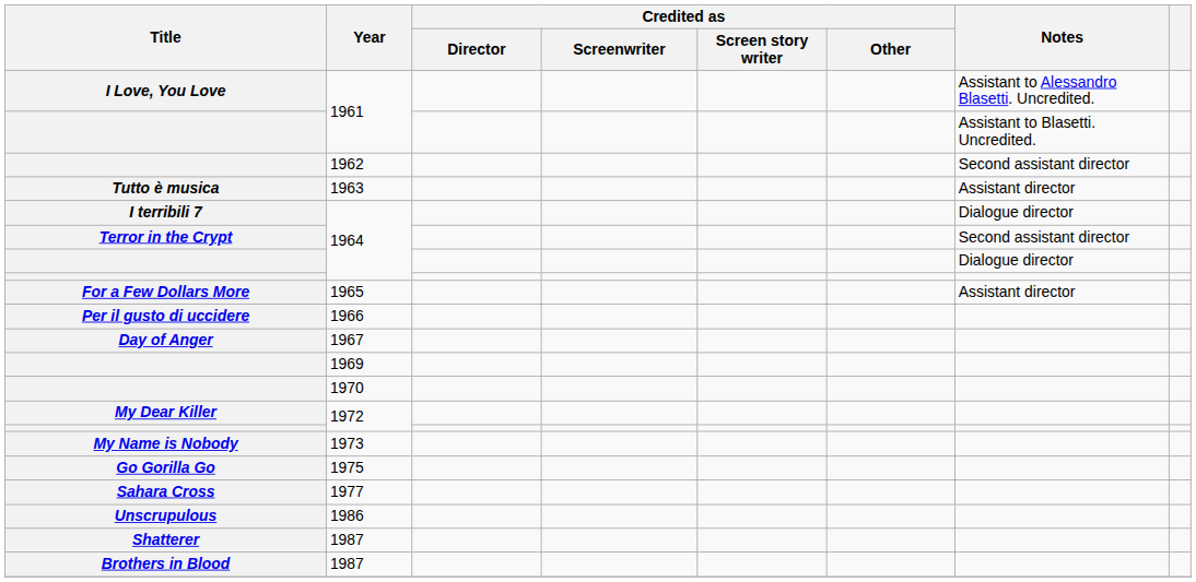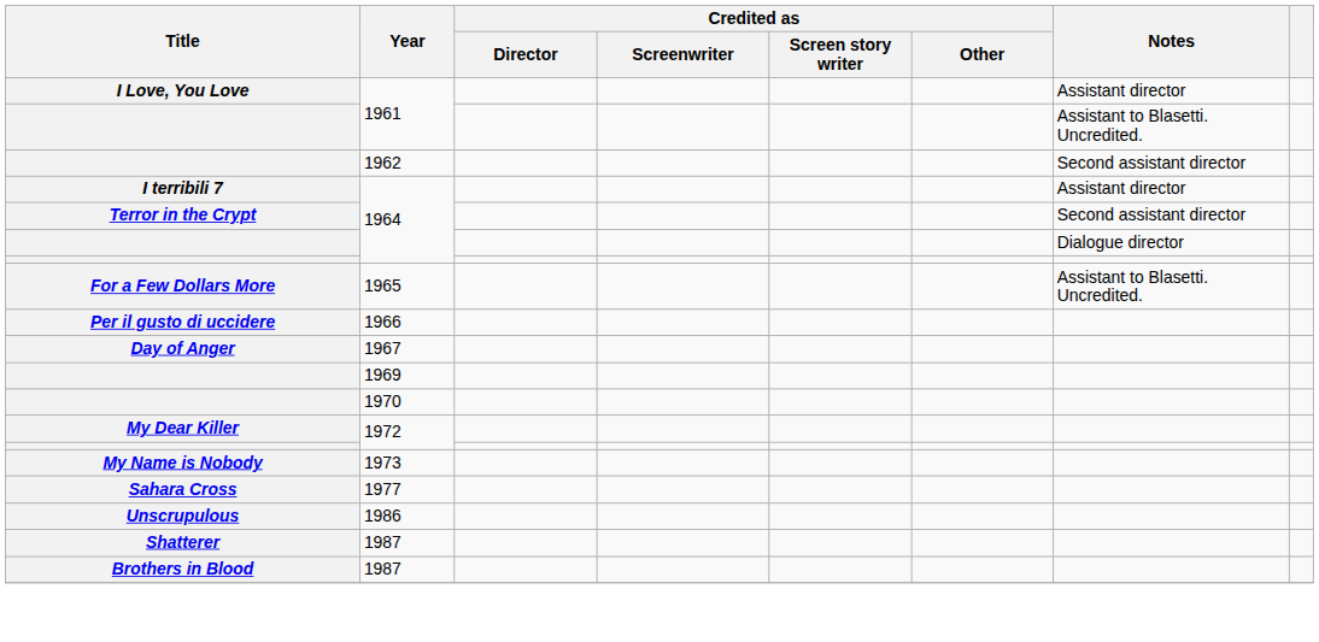 <table class="wikitable sortable plainrowheaders">
 <tr>
 <th width="15%" rowspan="2" scope="col">Title</th>
 <th width="4%" rowspan="2" scope="col">Year</th>
 <th colspan="4" scope="col">Credited as</th>
 <th width="10%" rowspan="2" scope="col" class="unsortable">Notes</th>
 <th width="1%" rowspan="2" scope="col" class="unsortable"></th>
 </tr>
 <tr>
 <th width=6%>Director</th>
 <th width=6%>Screenwriter</th>
 <th width=6%>Screen story writer</th>
 <th width=6%>Other</th>
 </tr>
 <tr>
 <th scope="row"><em>I Love, You Love</em></th>
 <td rowspan="2">1961</td>
 <td></td>
 <td></td>
 <td></td>
 <td></td>
-<td>Assistant to <a href='#'>Alessandro Blasetti</a>. Uncredited.</td>
+<td>Assistant director</td>
 <td style="text-align:center;"></td>
 </tr>
 <tr>
 <th scope="row"></th>
 <td></td>
 <td></td>
 <td></td>
 <td></td>
 <td>Assistant to Blasetti. Uncredited.</td>
 <td style="text-align:center;"></td>
 </tr>
 <tr>
 <th scope="row"></th>
 <td>1962</td>
 <td></td>
 <td></td>
 <td></td>
 <td></td>
 <td>Second assistant director</td>
 <td style="text-align:center;"></td>
 </tr>
 <tr>
-<th scope="row"><em>Tutto è musica</em></th>
-<td>1963</td>
-<td></td>
-<td></td>
-<td></td>
-<td></td>
-<td>Assistant director</td>
-<td style="text-align:center;"></td>
-</tr>
-<tr>
 <th scope="row"><em>I terribili 7</em></th>
 <td rowspan="4">1964</td>
 <td></td>
 <td></td>
 <td></td>
 <td></td>
-<td>Dialogue director</td>
+<td>Assistant director</td>
 <td style="text-align:center;"></td>
 </tr>
 <tr>
 <th scope="row"><em><a href='#'>Terror in the Crypt</a></em></th>
 <td></td>
 <td></td>
 <td></td>
 <td></td>
 <td>Second assistant director</td>
 <td style="text-align:center;"></td>
 </tr>
 <tr>
 <th scope="row"></th>
 <td></td>
 <td></td>
 <td></td>
 <td></td>
 <td>Dialogue director</td>
 <td style="text-align:center;"></td>
 </tr>
 <tr>
 <th scope="row"></th>
 <td></td>
 <td></td>
 <td></td>
 <td></td>
 <td></td>
 <td style="text-align:center;"></td>
 </tr>
 <tr>
 <th scope="row"><em><a href='#'>For a Few Dollars More</a></em></th>
 <td>1965</td>
 <td></td>
 <td></td>
 <td></td>
 <td></td>
-<td>Assistant director</td>
+<td>Assistant to Blasetti. Uncredited.</td>
 <td style="text-align:center;"></td>
 </tr>
 <tr>
 <th scope="row"><em><a href='#'>Per il gusto di uccidere</a></em></th>
 <td>1966</td>
 <td></td>
 <td></td>
 <td></td>
 <td></td>
 <td></td>
 <td style="text-align:center;"></td>
 </tr>
 <tr>
 <th scope="row"><em><a href='#'>Day of Anger</a></em></th>
 <td>1967</td>
 <td></td>
 <td></td>
 <td></td>
 <td></td>
 <td></td>
 <td style="text-align:center;"></td>
 </tr>
 <tr>
 <th scope="row"></th>
 <td>1969</td>
 <td></td>
 <td></td>
 <td></td>
 <td></td>
 <td></td>
 <td style="text-align:center;"></td>
 </tr>
 <tr>
 <th scope="row"></th>
 <td>1970</td>
 <td></td>
 <td></td>
 <td></td>
 <td></td>
 <td></td>
 <td style="text-align:center;"></td>
 </tr>
 <tr>
 <th scope="row"><em><a href='#'>My Dear Killer</a></em></th>
 <td rowspan="2">1972</td>
 <td></td>
 <td></td>
 <td></td>
 <td></td>
 <td></td>
 <td style="text-align:center;"></td>
 </tr>
 <tr>
 <th scope="row"></th>
 <td></td>
 <td></td>
 <td></td>
 <td></td>
 <td></td>
 <td style="text-align:center;"></td>
 </tr>
 <tr>
 <th scope="row"><em><a href='#'>My Name is Nobody</a></em></th>
 <td>1973</td>
 <td></td>
 <td></td>
 <td></td>
 <td></td>
 <td></td>
 <td style="text-align:center;"></td>
 </tr>
 <tr>
-<th scope="row"><em><a href='#'>Go Gorilla Go</a></em></th>
-<td>1975</td>
-<td></td>
-<td></td>
-<td></td>
-<td></td>
-<td></td>
-<td style="text-align:center;"></td>
-</tr>
-<tr>
 <th scope="row"><em><a href='#'>Sahara Cross</a></em></th>
 <td>1977</td>
 <td></td>
 <td></td>
 <td></td>
 <td></td>
 <td></td>
 <td style="text-align:center;"></td>
 </tr>
 <tr>
 <th scope="row"><em><a href='#'>Unscrupulous</a></em></th>
 <td>1986</td>
 <td></td>
 <td></td>
 <td></td>
 <td></td>
 <td></td>
 <td style="text-align:center;"></td>
 </tr>
 <tr>
 <th scope="row"><em><a href='#'>Shatterer</a></em></th>
 <td>1987</td>
 <td></td>
 <td></td>
 <td></td>
 <td></td>
 <td></td>
 <td style="text-align:center;"></td>
 </tr>
 <tr>
 <th scope="row"><em><a href='#'>Brothers in Blood</a></em></th>
 <td>1987</td>
 <td></td>
 <td></td>
 <td></td>
 <td></td>
 <td></td>
 <td style="text-align:center;"></td>
 </tr>
 <tr>
 </tr>
 </table>
